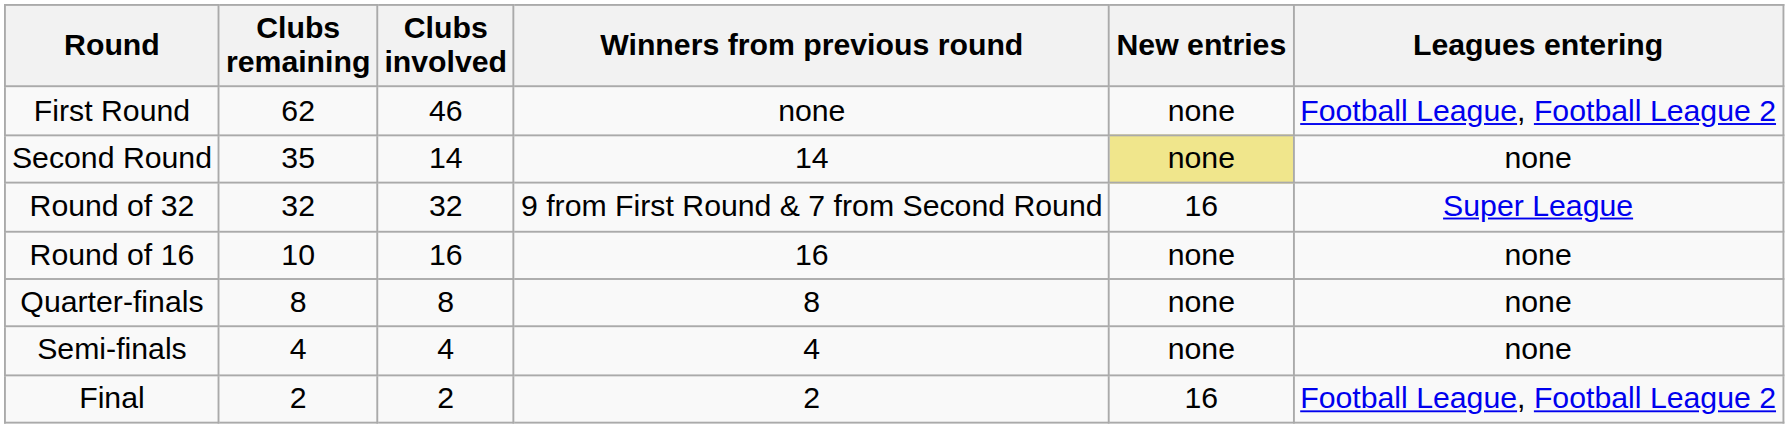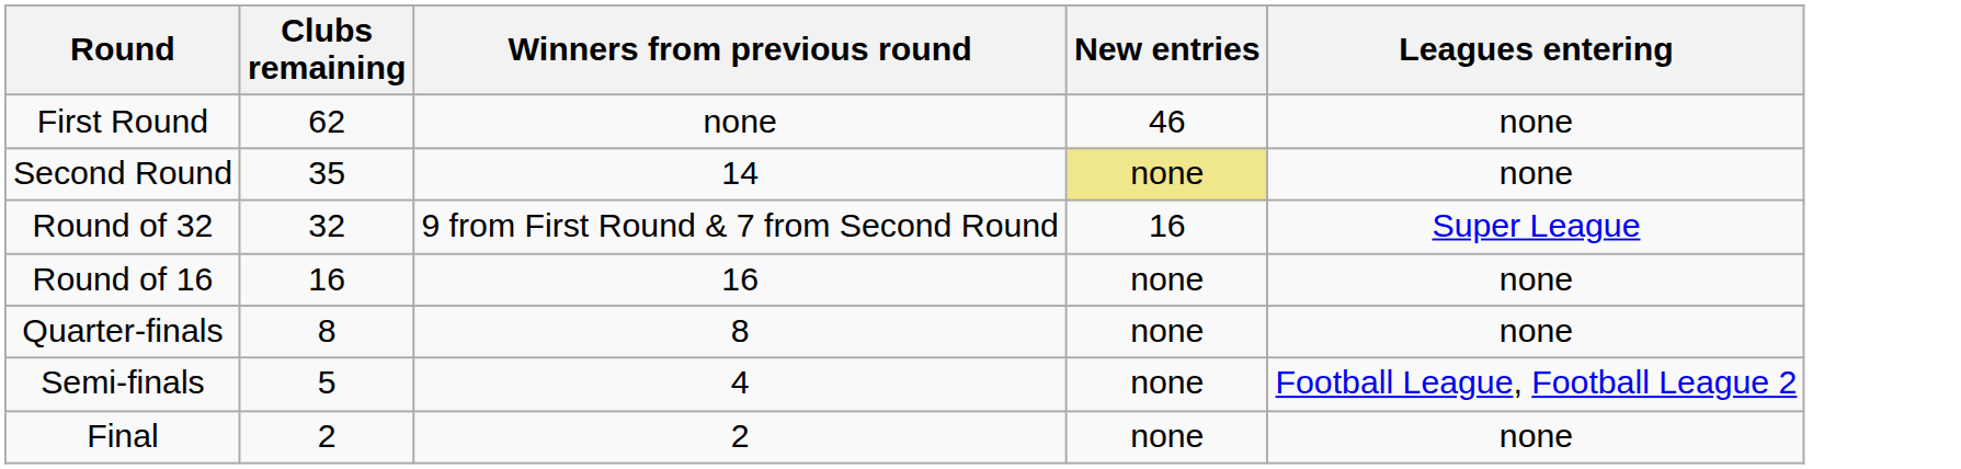 <table class="wikitable" style="text-align:center">
 <tr>
 <th>Round</th>
 <th>Clubs<br>remaining</th>
-<th>Clubs<br>involved</th>
 <th>Winners from previous round</th>
 <th>New entries</th>
 <th>Leagues entering</th>
 </tr>
 <tr>
 <td>First Round</td>
 <td>62</td>
+<td>none</td>
 <td>46</td>
 <td>none</td>
-<td align="center">none</td>
-<td><a href='#'>Football League</a>, <a href='#'>Football League 2</a></td>
 </tr>
 <tr>
 <td>Second Round</td>
 <td>35</td>
-<td>14</td>
 <td>14</td>
 <td style="background: khaki;">none</td>
 <td>none</td>
 </tr>
 <tr>
 <td>Round of 32</td>
 <td>32</td>
-<td>32</td>
 <td>9 from First Round & 7 from Second Round</td>
 <td>16</td>
 <td><a href='#'>Super League</a></td>
 </tr>
 <tr>
 <td>Round of 16</td>
-<td>10</td>
 <td>16</td>
 <td>16</td>
 <td>none</td>
 <td>none</td>
 </tr>
 <tr>
 <td>Quarter-finals</td>
 <td>8</td>
 <td>8</td>
-<td>8</td>
 <td>none</td>
 <td>none</td>
 </tr>
 <tr>
 <td>Semi-finals</td>
-<td>4</td>
-<td>4</td>
+<td>5</td>
 <td>4</td>
 <td>none</td>
-<td>none</td>
+<td><a href='#'>Football League</a>, <a href='#'>Football League 2</a></td>
 </tr>
 <tr>
 <td>Final</td>
 <td align="center">2</td>
 <td align="center">2</td>
-<td align="center">2</td>
-<td>16</td>
-<td><a href='#'>Football League</a>, <a href='#'>Football League 2</a></td>
+<td align="center">none</td>
+<td>none</td>
 </tr>
 </table>
